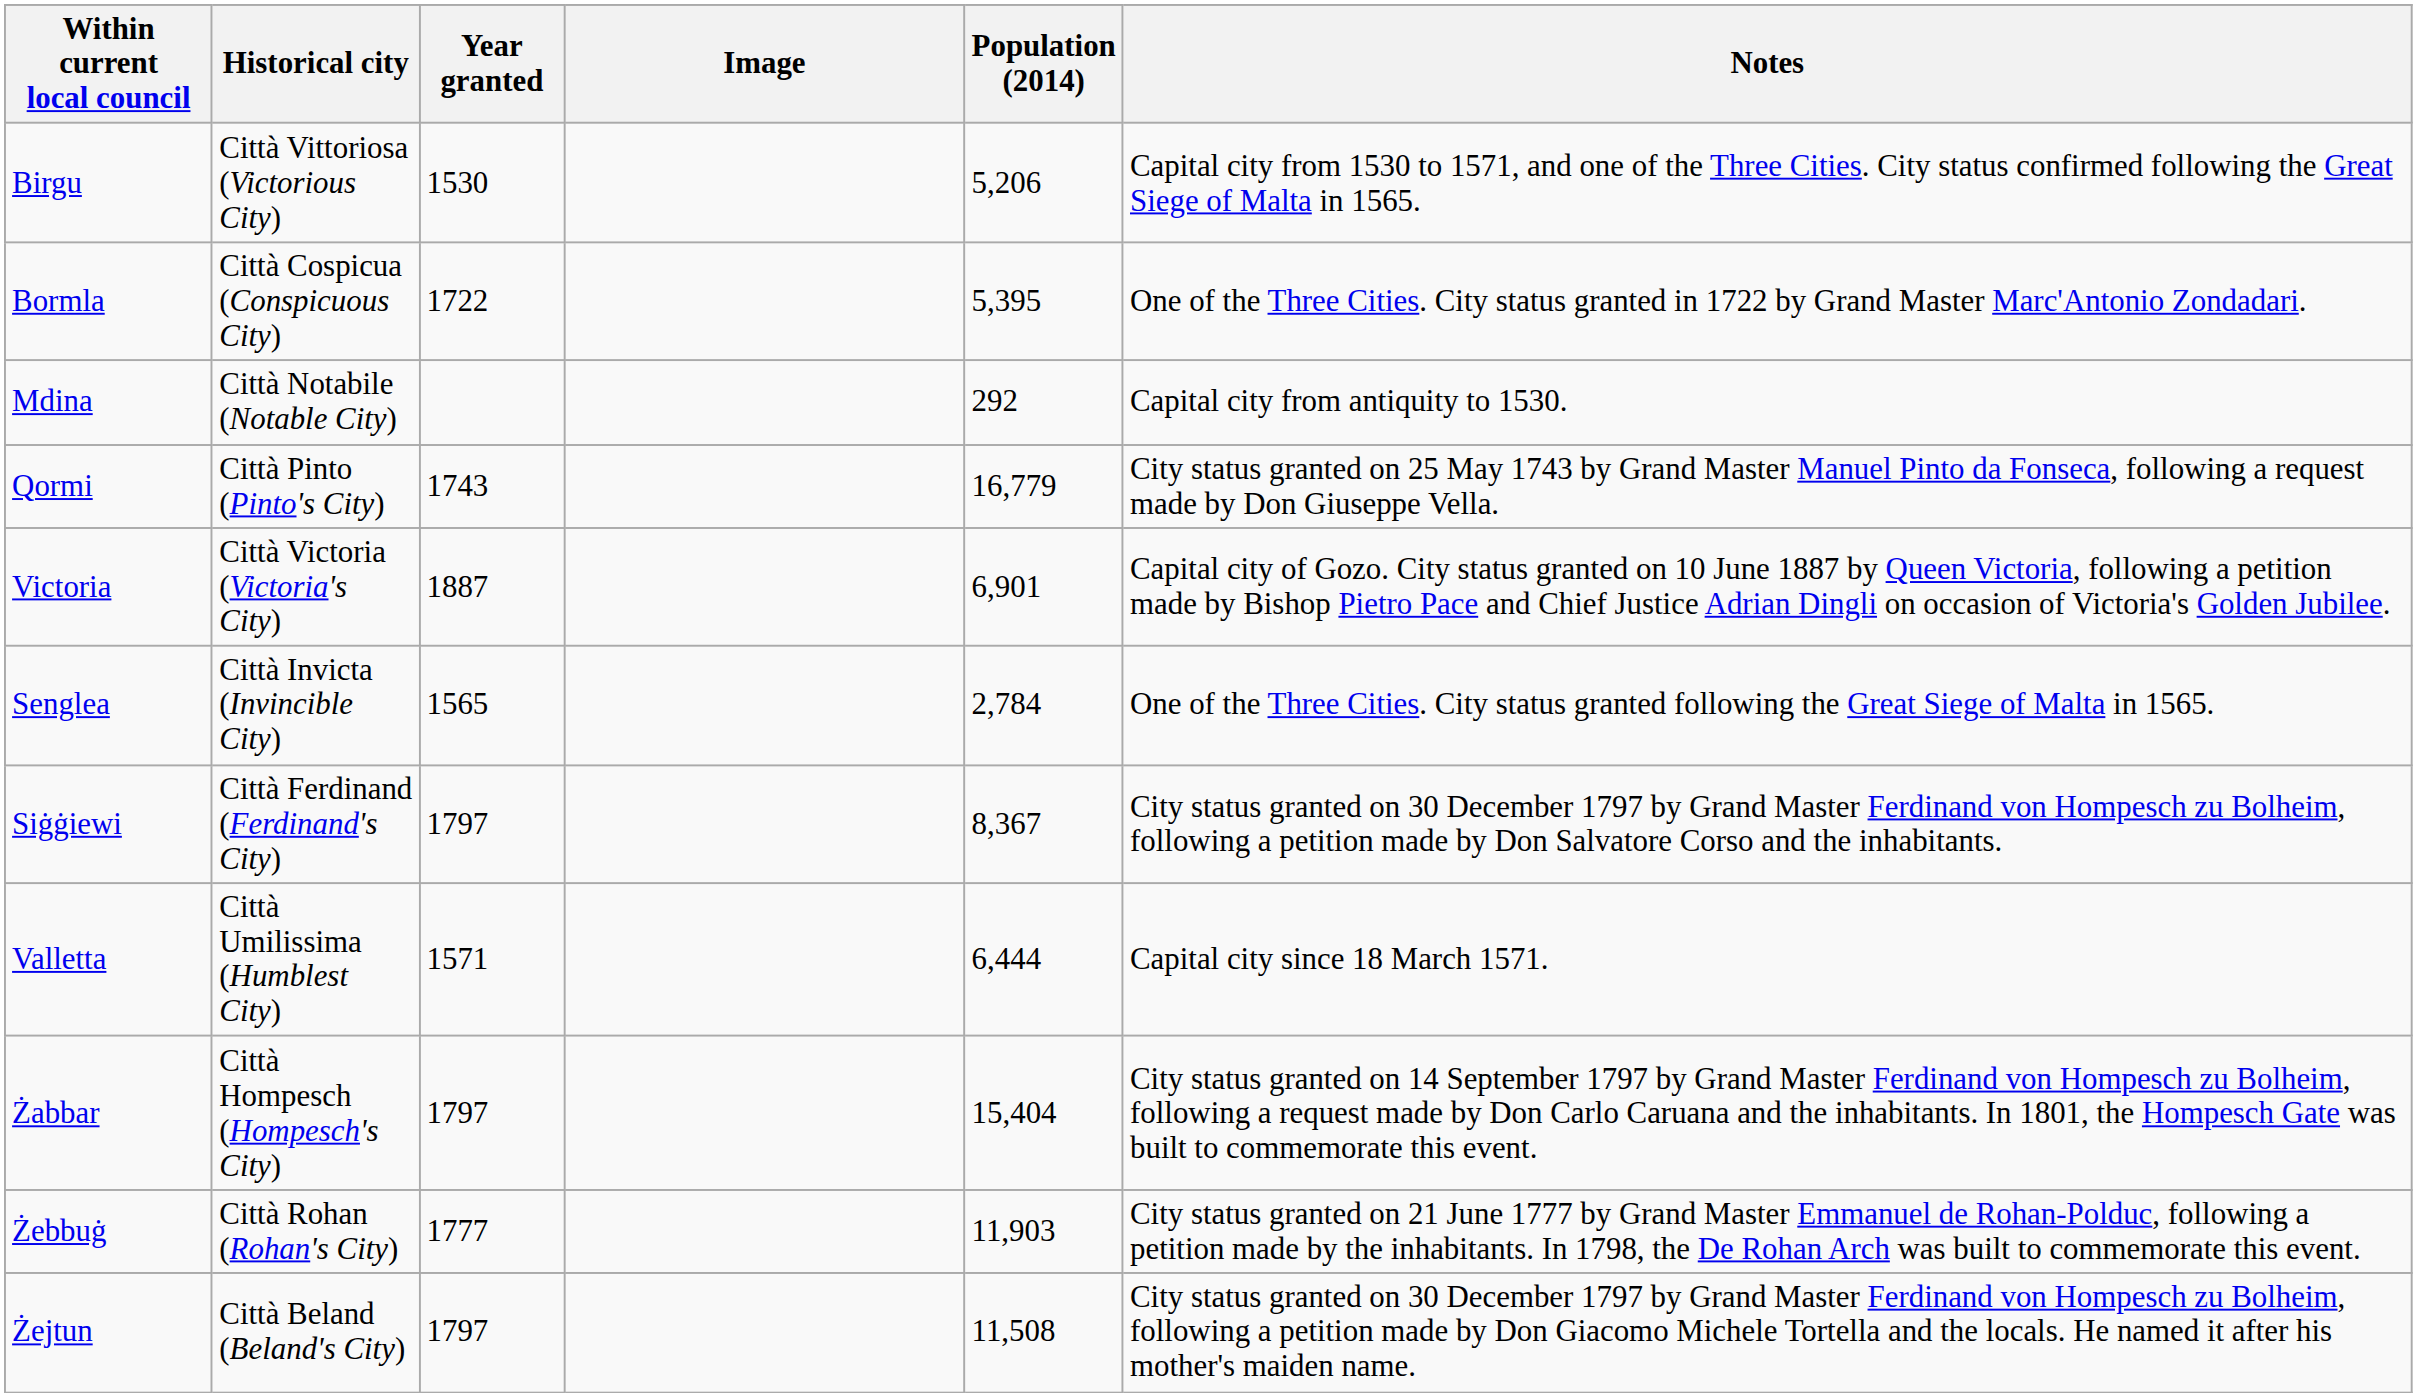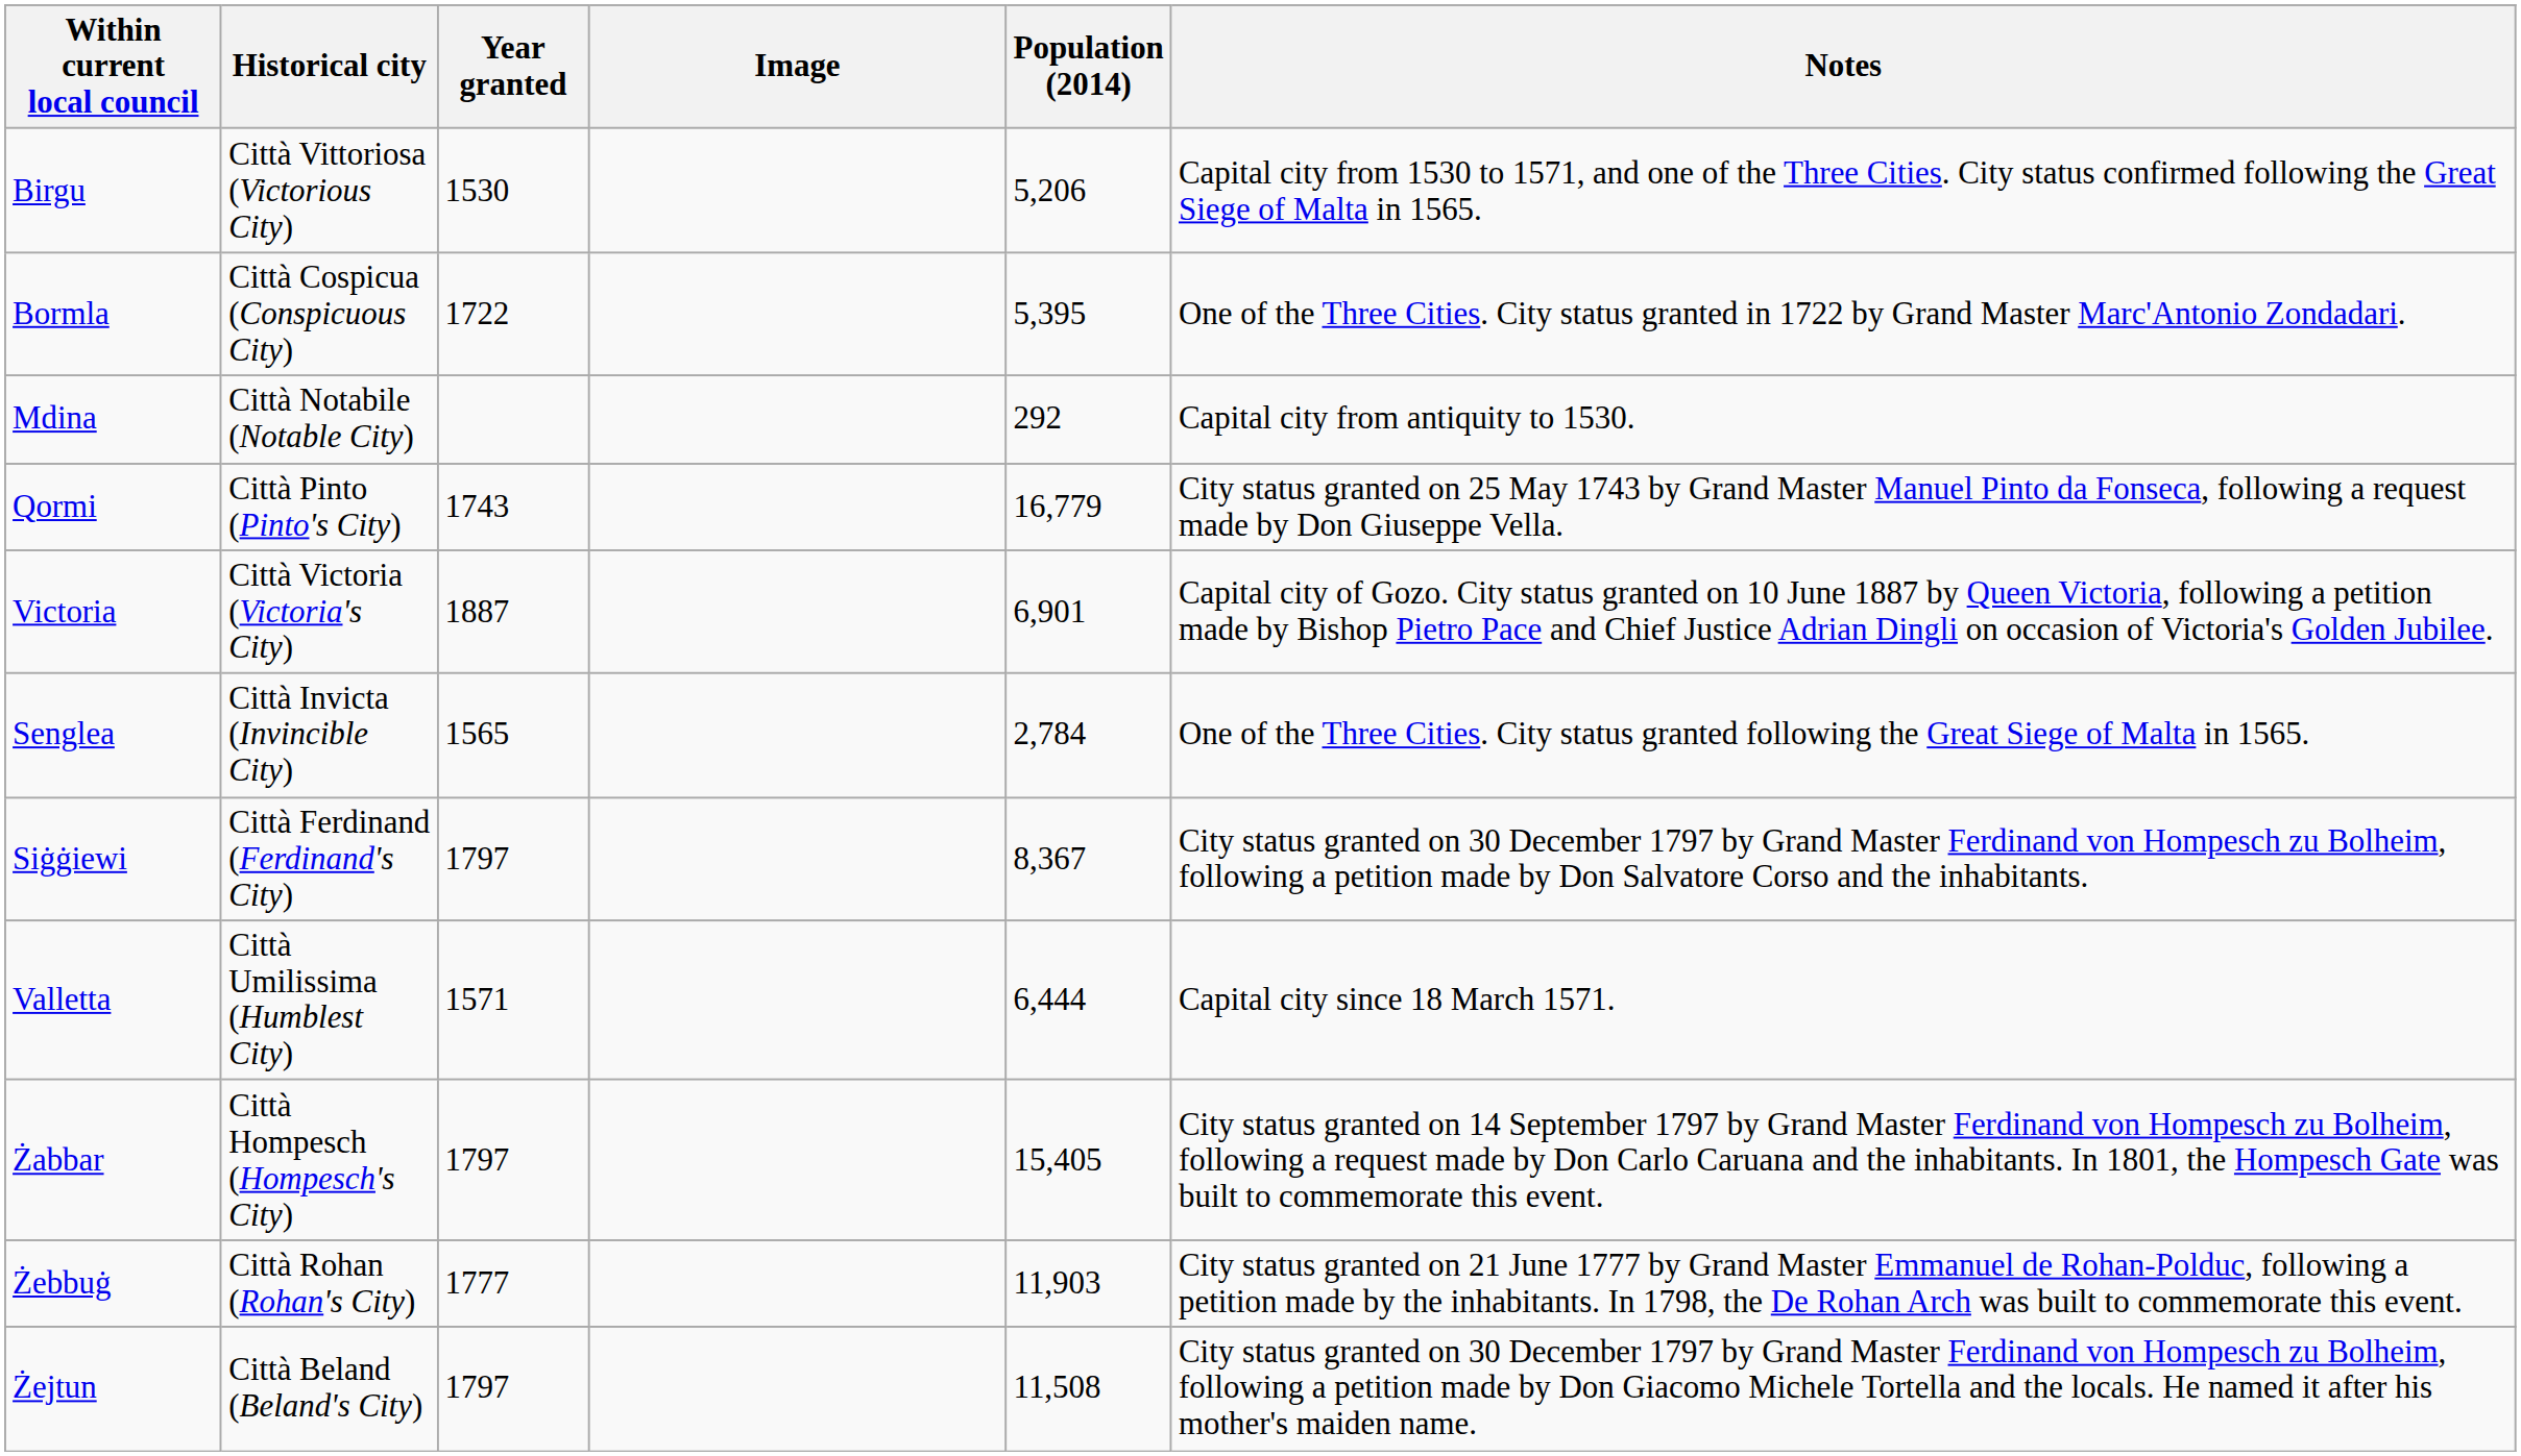 <table class="wikitable sortable">
 <tr>
 <th style="width:100px;">Within current<br><a href='#'>local council</a></th>
 <th style="width:100px;">Historical city</th>
 <th>Year granted</th>
 <th class=unsortable style="width:200px;">Image</th>
 <th>Population<br>(2014)</th>
 <th class=unsortable>Notes</th>
 </tr>
 <tr>
 <td> <a href='#'>Birgu</a></td>
 <td>Città Vittoriosa<br>(<em>Victorious City</em>)</td>
 <td>1530</td>
 <td></td>
 <td>5,206</td>
 <td>Capital city from 1530 to 1571, and one of the <a href='#'>Three Cities</a>. City status confirmed following the <a href='#'>Great Siege of Malta</a> in 1565.</td>
 </tr>
 <tr>
 <td> <a href='#'>Bormla</a></td>
 <td>Città Cospicua<br>(<em>Conspicuous City</em>)</td>
 <td>1722</td>
 <td></td>
 <td>5,395</td>
 <td>One of the <a href='#'>Three Cities</a>. City status granted in 1722 by Grand Master <a href='#'>Marc'Antonio Zondadari</a>.</td>
 </tr>
 <tr>
 <td> <a href='#'>Mdina</a></td>
 <td>Città Notabile<br>(<em>Notable City</em>)</td>
 <td></td>
 <td></td>
 <td>292</td>
 <td>Capital city from antiquity to 1530.</td>
 </tr>
 <tr>
 <td> <a href='#'>Qormi</a></td>
 <td>Città Pinto<br>(<em><a href='#'>Pinto</a>'s City</em>)</td>
 <td>1743</td>
 <td></td>
 <td>16,779</td>
 <td>City status granted on 25 May 1743 by Grand Master <a href='#'>Manuel Pinto da Fonseca</a>, following a request made by Don Giuseppe Vella.</td>
 </tr>
 <tr>
 <td> <a href='#'>Victoria</a></td>
 <td>Città Victoria<br>(<em><a href='#'>Victoria</a>'s City</em>)</td>
 <td>1887</td>
 <td></td>
 <td>6,901</td>
 <td>Capital city of Gozo. City status granted on 10 June 1887 by <a href='#'>Queen Victoria</a>, following a petition made by Bishop <a href='#'>Pietro Pace</a> and Chief Justice <a href='#'>Adrian Dingli</a> on occasion of Victoria's <a href='#'>Golden Jubilee</a>.</td>
 </tr>
 <tr>
 <td> <a href='#'>Senglea</a></td>
 <td>Città Invicta<br>(<em>Invincible City</em>)</td>
 <td>1565</td>
 <td></td>
 <td>2,784</td>
 <td>One of the <a href='#'>Three Cities</a>. City status granted following the <a href='#'>Great Siege of Malta</a> in 1565.</td>
 </tr>
 <tr>
 <td> <a href='#'>Siġġiewi</a></td>
 <td>Città Ferdinand<br>(<em><a href='#'>Ferdinand</a>'s City</em>)</td>
 <td>1797</td>
 <td></td>
 <td>8,367</td>
 <td>City status granted on 30 December 1797 by Grand Master <a href='#'>Ferdinand von Hompesch zu Bolheim</a>, following a petition made by Don Salvatore Corso and the inhabitants.</td>
 </tr>
 <tr>
 <td> <a href='#'>Valletta</a></td>
 <td>Città Umilissima<br>(<em>Humblest City</em>)</td>
 <td>1571</td>
 <td></td>
 <td>6,444</td>
 <td>Capital city since 18 March 1571.</td>
 </tr>
 <tr>
 <td> <a href='#'>Żabbar</a></td>
 <td>Città Hompesch<br>(<em><a href='#'>Hompesch</a>'s City</em>)</td>
 <td>1797</td>
 <td></td>
-<td>15,404</td>
+<td>15,405</td>
 <td>City status granted on 14 September 1797 by Grand Master <a href='#'>Ferdinand von Hompesch zu Bolheim</a>, following a request made by Don Carlo Caruana and the inhabitants. In 1801, the <a href='#'>Hompesch Gate</a> was built to commemorate this event.</td>
 </tr>
 <tr>
 <td> <a href='#'>Żebbuġ</a></td>
 <td>Città Rohan<br>(<em><a href='#'>Rohan</a>'s City</em>)</td>
 <td>1777</td>
 <td></td>
 <td>11,903</td>
 <td>City status granted on 21 June 1777 by Grand Master <a href='#'>Emmanuel de Rohan-Polduc</a>, following a petition made by the inhabitants. In 1798, the <a href='#'>De Rohan Arch</a> was built to commemorate this event.</td>
 </tr>
 <tr>
 <td> <a href='#'>Żejtun</a></td>
 <td>Città Beland<br>(<em>Beland's City</em>)</td>
 <td>1797</td>
 <td></td>
 <td>11,508</td>
 <td>City status granted on 30 December 1797 by Grand Master <a href='#'>Ferdinand von Hompesch zu Bolheim</a>, following a petition made by Don Giacomo Michele Tortella and the locals. He named it after his mother's maiden name.</td>
 </tr>
 </table>
